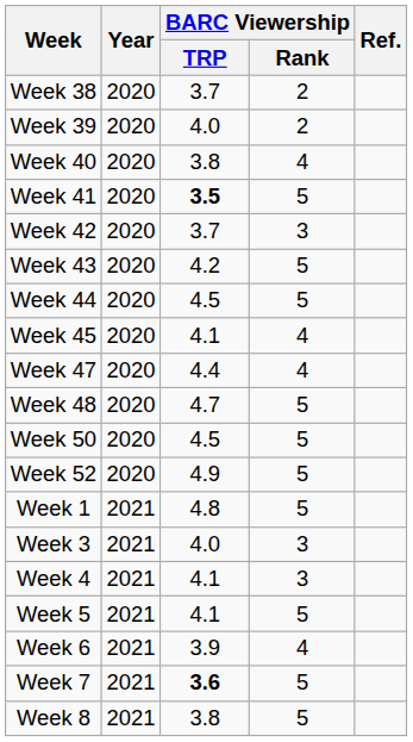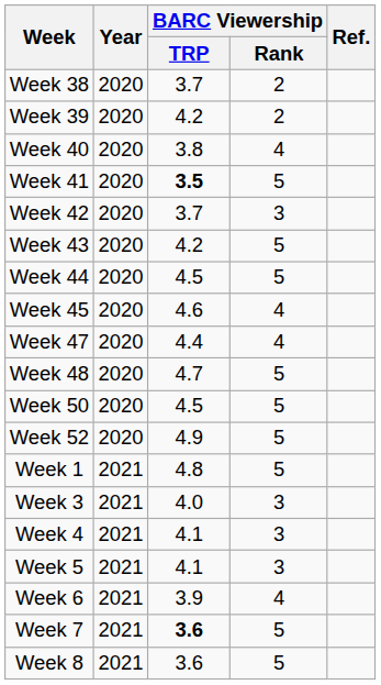 <table class="wikitable sortable" style="text-align:center">
 <tr>
 <th rowspan="2">Week</th>
 <th rowspan="2">Year</th>
 <th colspan="2"><a href='#'>BARC</a> Viewership</th>
 <th rowspan="2">Ref.</th>
 </tr>
 <tr>
 <th><a href='#'>TRP</a></th>
 <th>Rank</th>
 </tr>
 <tr>
 <td>Week 38</td>
 <td>2020</td>
 <td>3.7</td>
 <td>2</td>
 <td></td>
 </tr>
 <tr>
 <td>Week 39</td>
 <td>2020</td>
-<td>4.0</td>
+<td>4.2</td>
 <td>2</td>
 <td></td>
 </tr>
 <tr>
 <td>Week 40</td>
 <td>2020</td>
 <td>3.8</td>
 <td>4</td>
 <td></td>
 </tr>
 <tr>
 <td>Week 41</td>
 <td>2020</td>
 <td><strong>3.5</strong></td>
 <td>5</td>
 <td></td>
 </tr>
 <tr>
 <td>Week 42</td>
 <td>2020</td>
 <td>3.7</td>
 <td>3</td>
 <td></td>
 </tr>
 <tr>
 <td>Week 43</td>
 <td>2020</td>
 <td>4.2</td>
 <td>5</td>
 <td></td>
 </tr>
 <tr>
 <td>Week 44</td>
 <td>2020</td>
 <td>4.5</td>
 <td>5</td>
 <td></td>
 </tr>
 <tr>
 <td>Week 45</td>
 <td>2020</td>
-<td>4.1</td>
+<td>4.6</td>
 <td>4</td>
 <td></td>
 </tr>
 <tr>
 <td>Week 47</td>
 <td>2020</td>
 <td>4.4</td>
 <td>4</td>
 <td></td>
 </tr>
 <tr>
 <td>Week 48</td>
 <td>2020</td>
 <td>4.7</td>
 <td>5</td>
 <td></td>
 </tr>
 <tr>
 <td>Week 50</td>
 <td>2020</td>
 <td>4.5</td>
 <td>5</td>
 <td></td>
 </tr>
 <tr>
 <td>Week 52</td>
 <td>2020</td>
 <td>4.9</td>
 <td>5</td>
 <td></td>
 </tr>
 <tr>
 <td>Week 1</td>
 <td>2021</td>
 <td>4.8</td>
 <td>5</td>
 <td></td>
 </tr>
 <tr>
 <td>Week 3</td>
 <td>2021</td>
 <td>4.0</td>
 <td>3</td>
 <td></td>
 </tr>
 <tr>
 <td>Week 4</td>
 <td>2021</td>
 <td>4.1</td>
 <td>3</td>
 <td></td>
 </tr>
 <tr>
 <td>Week 5</td>
 <td>2021</td>
 <td>4.1</td>
-<td>5</td>
+<td>3</td>
 <td></td>
 </tr>
 <tr>
 <td>Week 6</td>
 <td>2021</td>
 <td>3.9</td>
 <td>4</td>
 <td></td>
 </tr>
 <tr>
 <td>Week 7</td>
 <td>2021</td>
 <td><strong>3.6</strong></td>
 <td>5</td>
 <td></td>
 </tr>
 <tr>
 <td>Week 8</td>
 <td>2021</td>
-<td>3.8</td>
+<td>3.6</td>
 <td>5</td>
 <td></td>
 </tr>
 </table>
